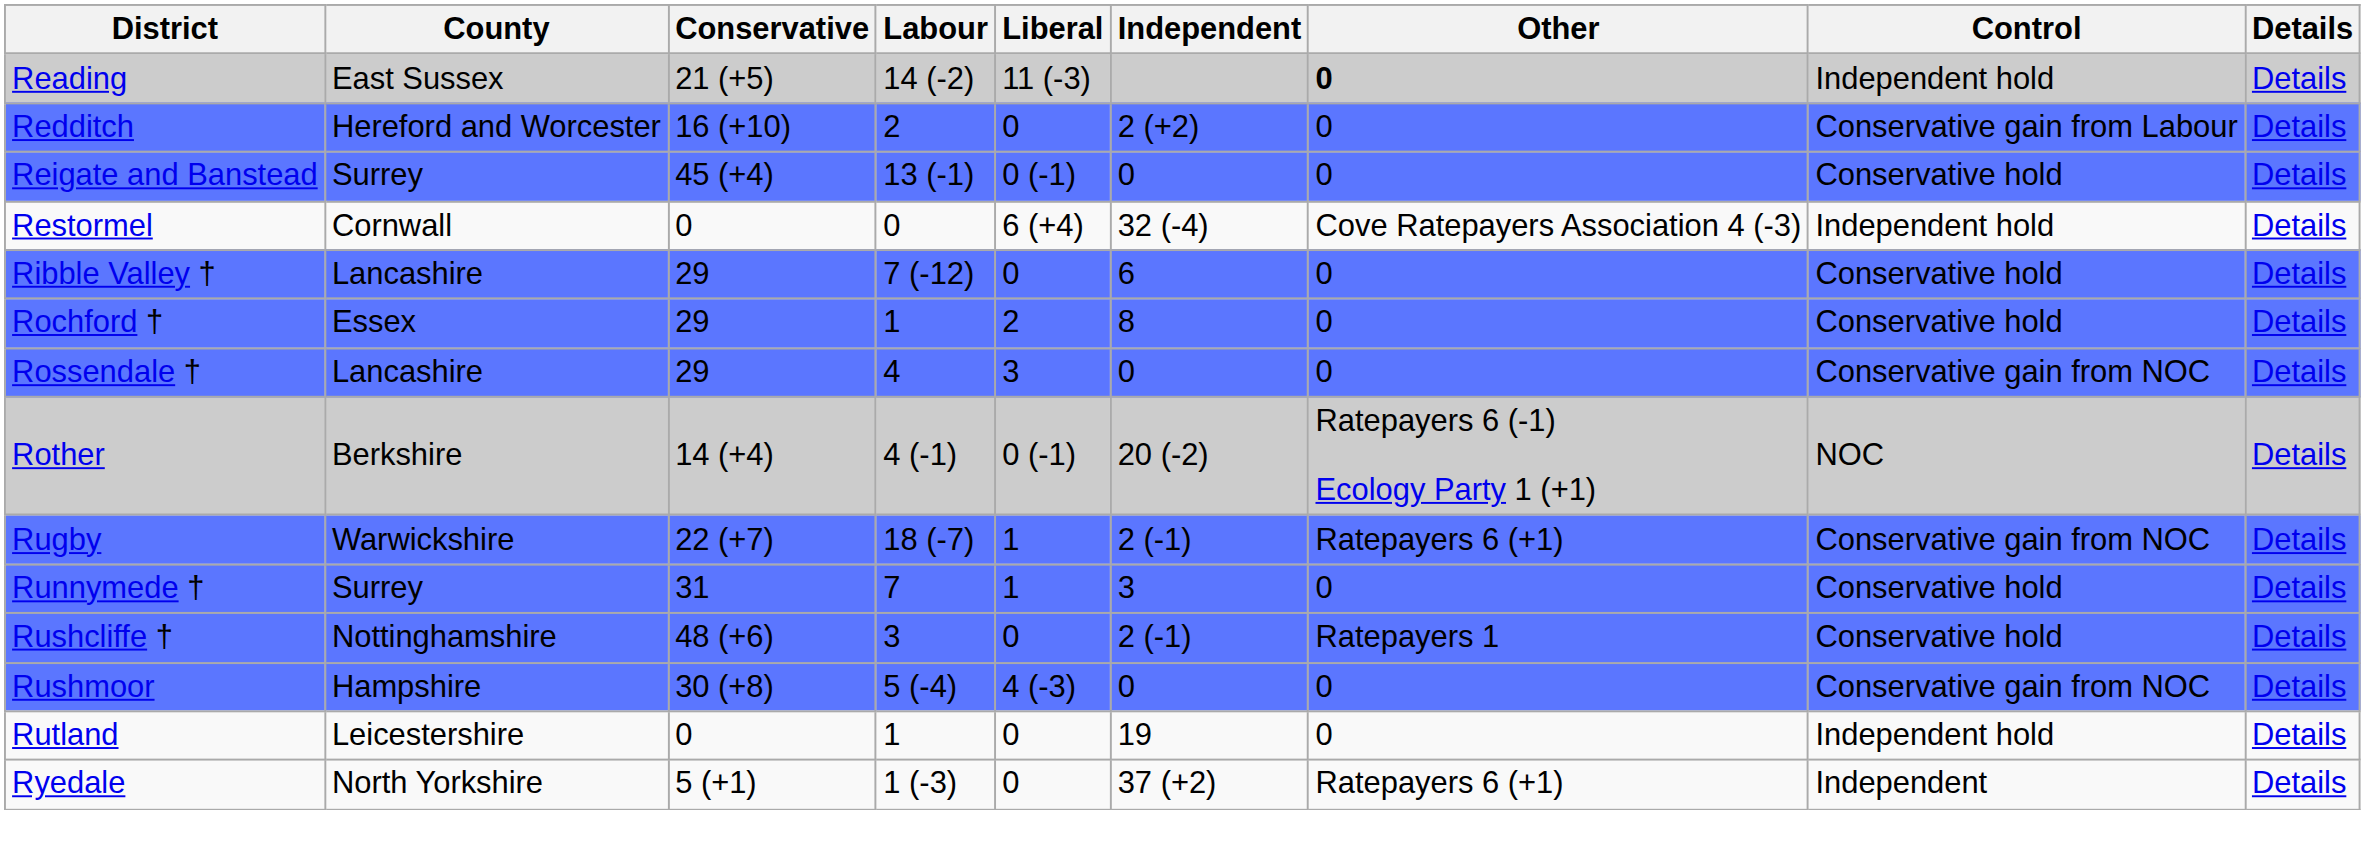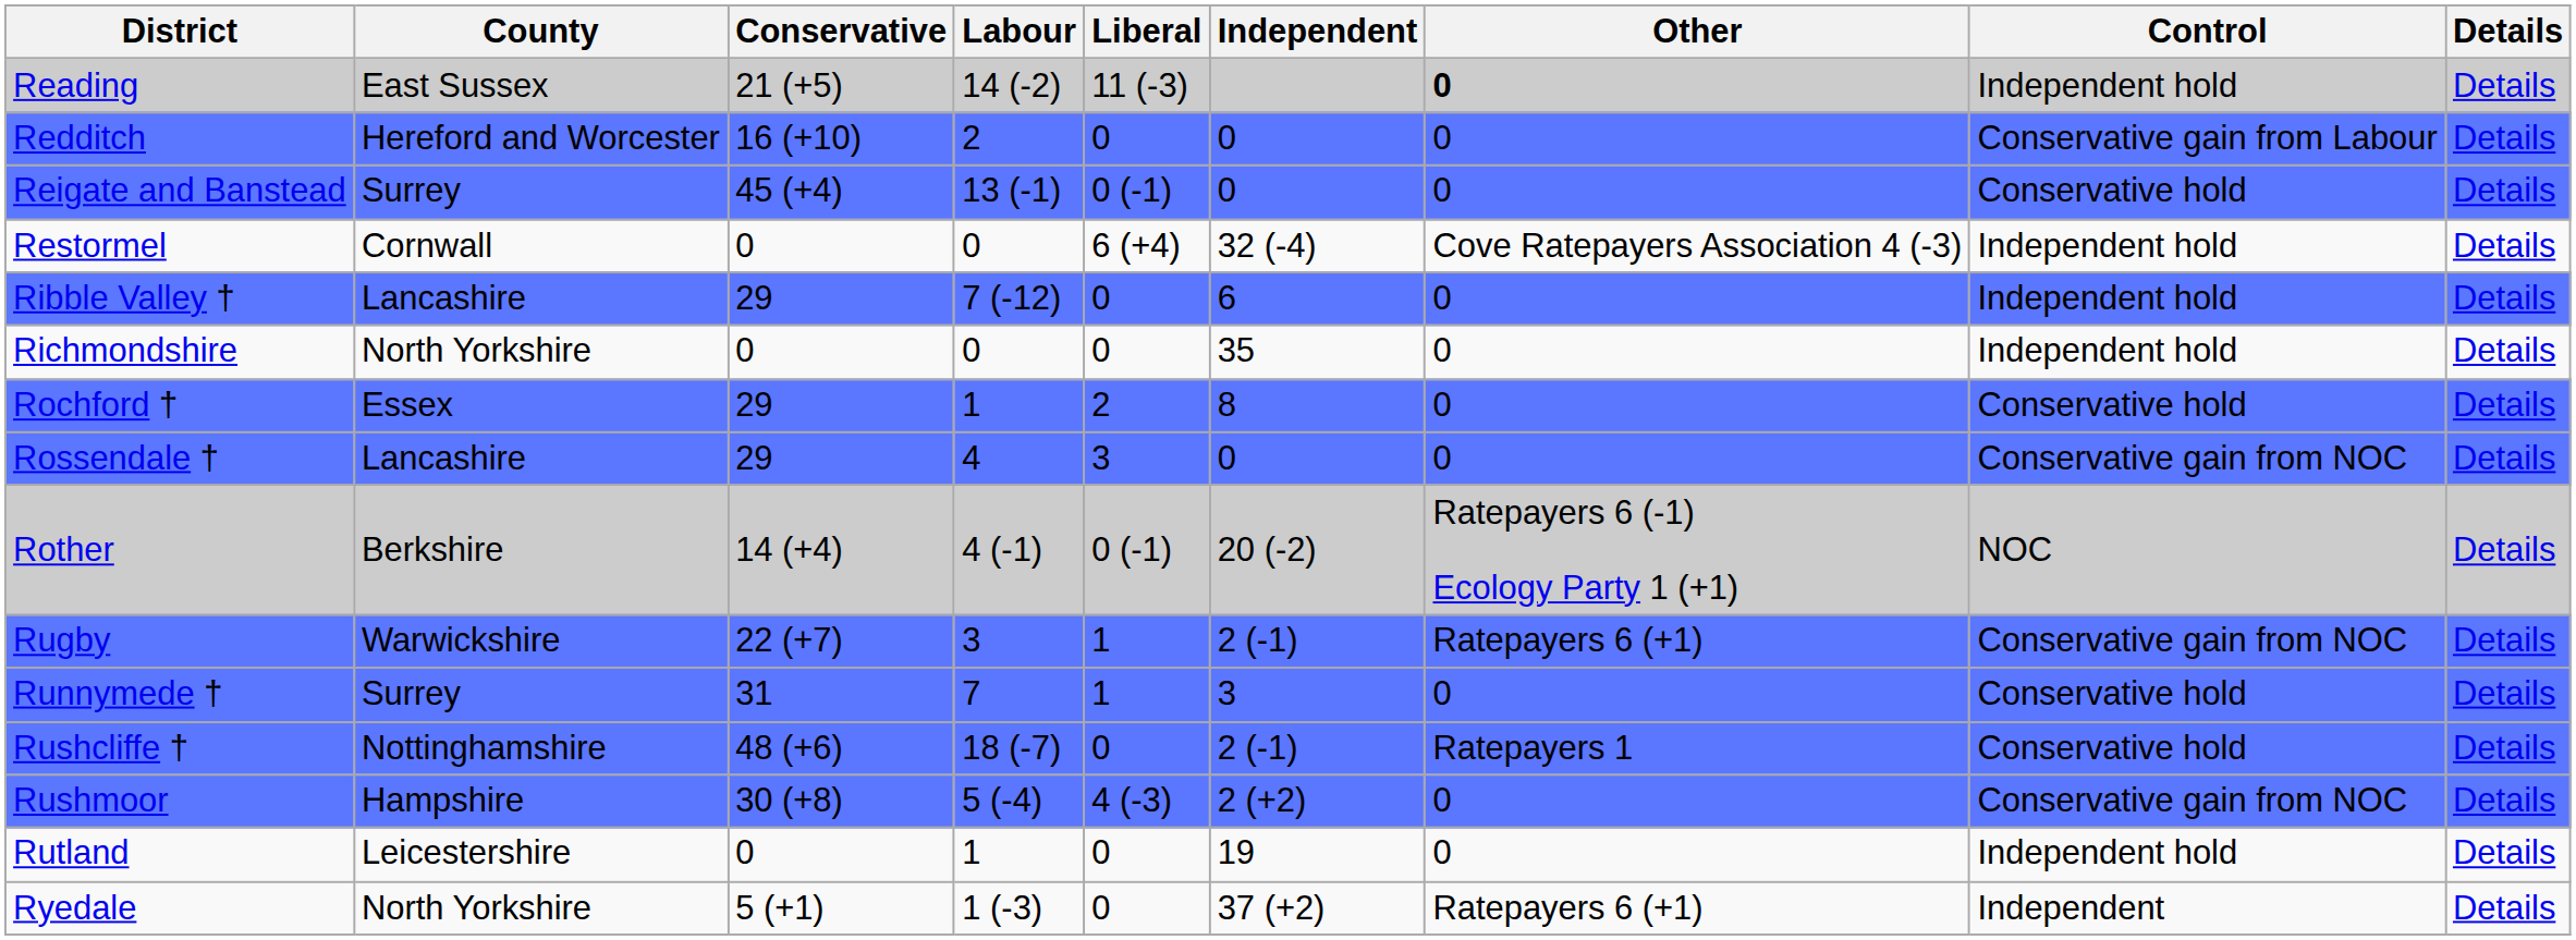 <table class="wikitable">
 <tr border=1 cellspacing=0 cellpadding=5>
 <th>District</th>
 <th>County</th>
 <th>Conservative</th>
 <th>Labour</th>
 <th>Liberal</th>
 <th>Independent</th>
 <th>Other</th>
 <th>Control</th>
 <th>Details</th>
 </tr>
 <tr bgcolor=CCCCCC>
 <td><a href='#'>Reading</a></td>
 <td>East Sussex</td>
 <td>21 (+5)</td>
 <td>14 (-2)</td>
 <td>11 (-3)</td>
 <td></td>
 <td><strong>0</strong></td>
 <td>Independent hold</td>
 <td><a href='#'>Details</a></td>
 </tr>
 <tr bgcolor=5B76FF>
 <td><a href='#'>Redditch</a></td>
 <td>Hereford and Worcester</td>
 <td>16 (+10)</td>
 <td>2</td>
 <td>0</td>
-<td>2 (+2)</td>
+<td>0</td>
 <td>0</td>
 <td>Conservative gain from Labour</td>
 <td><a href='#'>Details</a></td>
 </tr>
 <tr bgcolor=5B76FF>
 <td><a href='#'>Reigate and Banstead</a></td>
 <td>Surrey</td>
 <td>45 (+4)</td>
 <td>13 (-1)</td>
 <td>0 (-1)</td>
 <td>0</td>
 <td>0</td>
 <td>Conservative hold</td>
 <td><a href='#'>Details</a></td>
 </tr>
 <tr>
 <td><a href='#'>Restormel</a></td>
 <td>Cornwall</td>
 <td>0</td>
 <td>0</td>
 <td>6 (+4)</td>
 <td>32 (-4)</td>
 <td>Cove Ratepayers Association 4 (-3)</td>
 <td>Independent hold</td>
 <td><a href='#'>Details</a></td>
 </tr>
 <tr bgcolor=5B76FF>
 <td><a href='#'>Ribble Valley</a> †</td>
 <td>Lancashire</td>
 <td>29</td>
 <td>7 (-12)</td>
 <td>0</td>
 <td>6</td>
 <td>0</td>
-<td>Conservative hold</td>
+<td>Independent hold</td>
+<td><a href='#'>Details</a></td>
+</tr>
+<tr>
+<td><a href='#'>Richmondshire</a></td>
+<td>North Yorkshire</td>
+<td>0</td>
+<td>0</td>
+<td>0</td>
+<td>35</td>
+<td>0</td>
+<td>Independent hold</td>
 <td><a href='#'>Details</a></td>
 </tr>
 <tr bgcolor=5B76FF>
 <td><a href='#'>Rochford</a> †</td>
 <td>Essex</td>
 <td>29</td>
 <td>1</td>
 <td>2</td>
 <td>8</td>
 <td>0</td>
 <td>Conservative hold</td>
 <td><a href='#'>Details</a></td>
 </tr>
 <tr bgcolor=5B76FF>
 <td><a href='#'>Rossendale</a> †</td>
 <td>Lancashire</td>
 <td>29</td>
 <td>4</td>
 <td>3</td>
 <td>0</td>
 <td>0</td>
 <td>Conservative gain from NOC</td>
 <td><a href='#'>Details</a></td>
 </tr>
 <tr bgcolor=CCCCCC>
 <td><a href='#'>Rother</a></td>
 <td>Berkshire</td>
 <td>14 (+4)</td>
 <td>4 (-1)</td>
 <td>0 (-1)</td>
 <td>20 (-2)</td>
 <td>Ratepayers 6 (-1)<br><br><a href='#'>Ecology Party</a> 1 (+1)</td>
 <td>NOC</td>
 <td><a href='#'>Details</a></td>
 </tr>
 <tr bgcolor=5B76FF>
 <td><a href='#'>Rugby</a></td>
 <td>Warwickshire</td>
 <td>22 (+7)</td>
-<td>18 (-7)</td>
+<td>3</td>
 <td>1</td>
 <td>2 (-1)</td>
 <td>Ratepayers 6 (+1)</td>
 <td>Conservative gain from NOC</td>
 <td><a href='#'>Details</a></td>
 </tr>
 <tr bgcolor=5B76FF>
 <td><a href='#'>Runnymede</a> †</td>
 <td>Surrey</td>
 <td>31</td>
 <td>7</td>
 <td>1</td>
 <td>3</td>
 <td>0</td>
 <td>Conservative hold</td>
 <td><a href='#'>Details</a></td>
 </tr>
 <tr bgcolor=5B76FF>
 <td><a href='#'>Rushcliffe</a> †</td>
 <td>Nottinghamshire</td>
 <td>48 (+6)</td>
-<td>3</td>
+<td>18 (-7)</td>
 <td>0</td>
 <td>2 (-1)</td>
 <td>Ratepayers 1</td>
 <td>Conservative hold</td>
 <td><a href='#'>Details</a></td>
 </tr>
 <tr bgcolor=5B76FF>
 <td><a href='#'>Rushmoor</a></td>
 <td>Hampshire</td>
 <td>30 (+8)</td>
 <td>5 (-4)</td>
 <td>4 (-3)</td>
-<td>0</td>
+<td>2 (+2)</td>
 <td>0</td>
 <td>Conservative gain from NOC</td>
 <td><a href='#'>Details</a></td>
 </tr>
 <tr>
 <td><a href='#'>Rutland</a></td>
 <td>Leicestershire</td>
 <td>0</td>
 <td>1</td>
 <td>0</td>
 <td>19</td>
 <td>0</td>
 <td>Independent hold</td>
 <td><a href='#'>Details</a></td>
 </tr>
 <tr>
 <td><a href='#'>Ryedale</a></td>
 <td>North Yorkshire</td>
 <td>5 (+1)</td>
 <td>1 (-3)</td>
 <td>0</td>
 <td>37 (+2)</td>
 <td>Ratepayers 6 (+1)</td>
 <td>Independent</td>
 <td><a href='#'>Details</a></td>
 </tr>
 </table>
